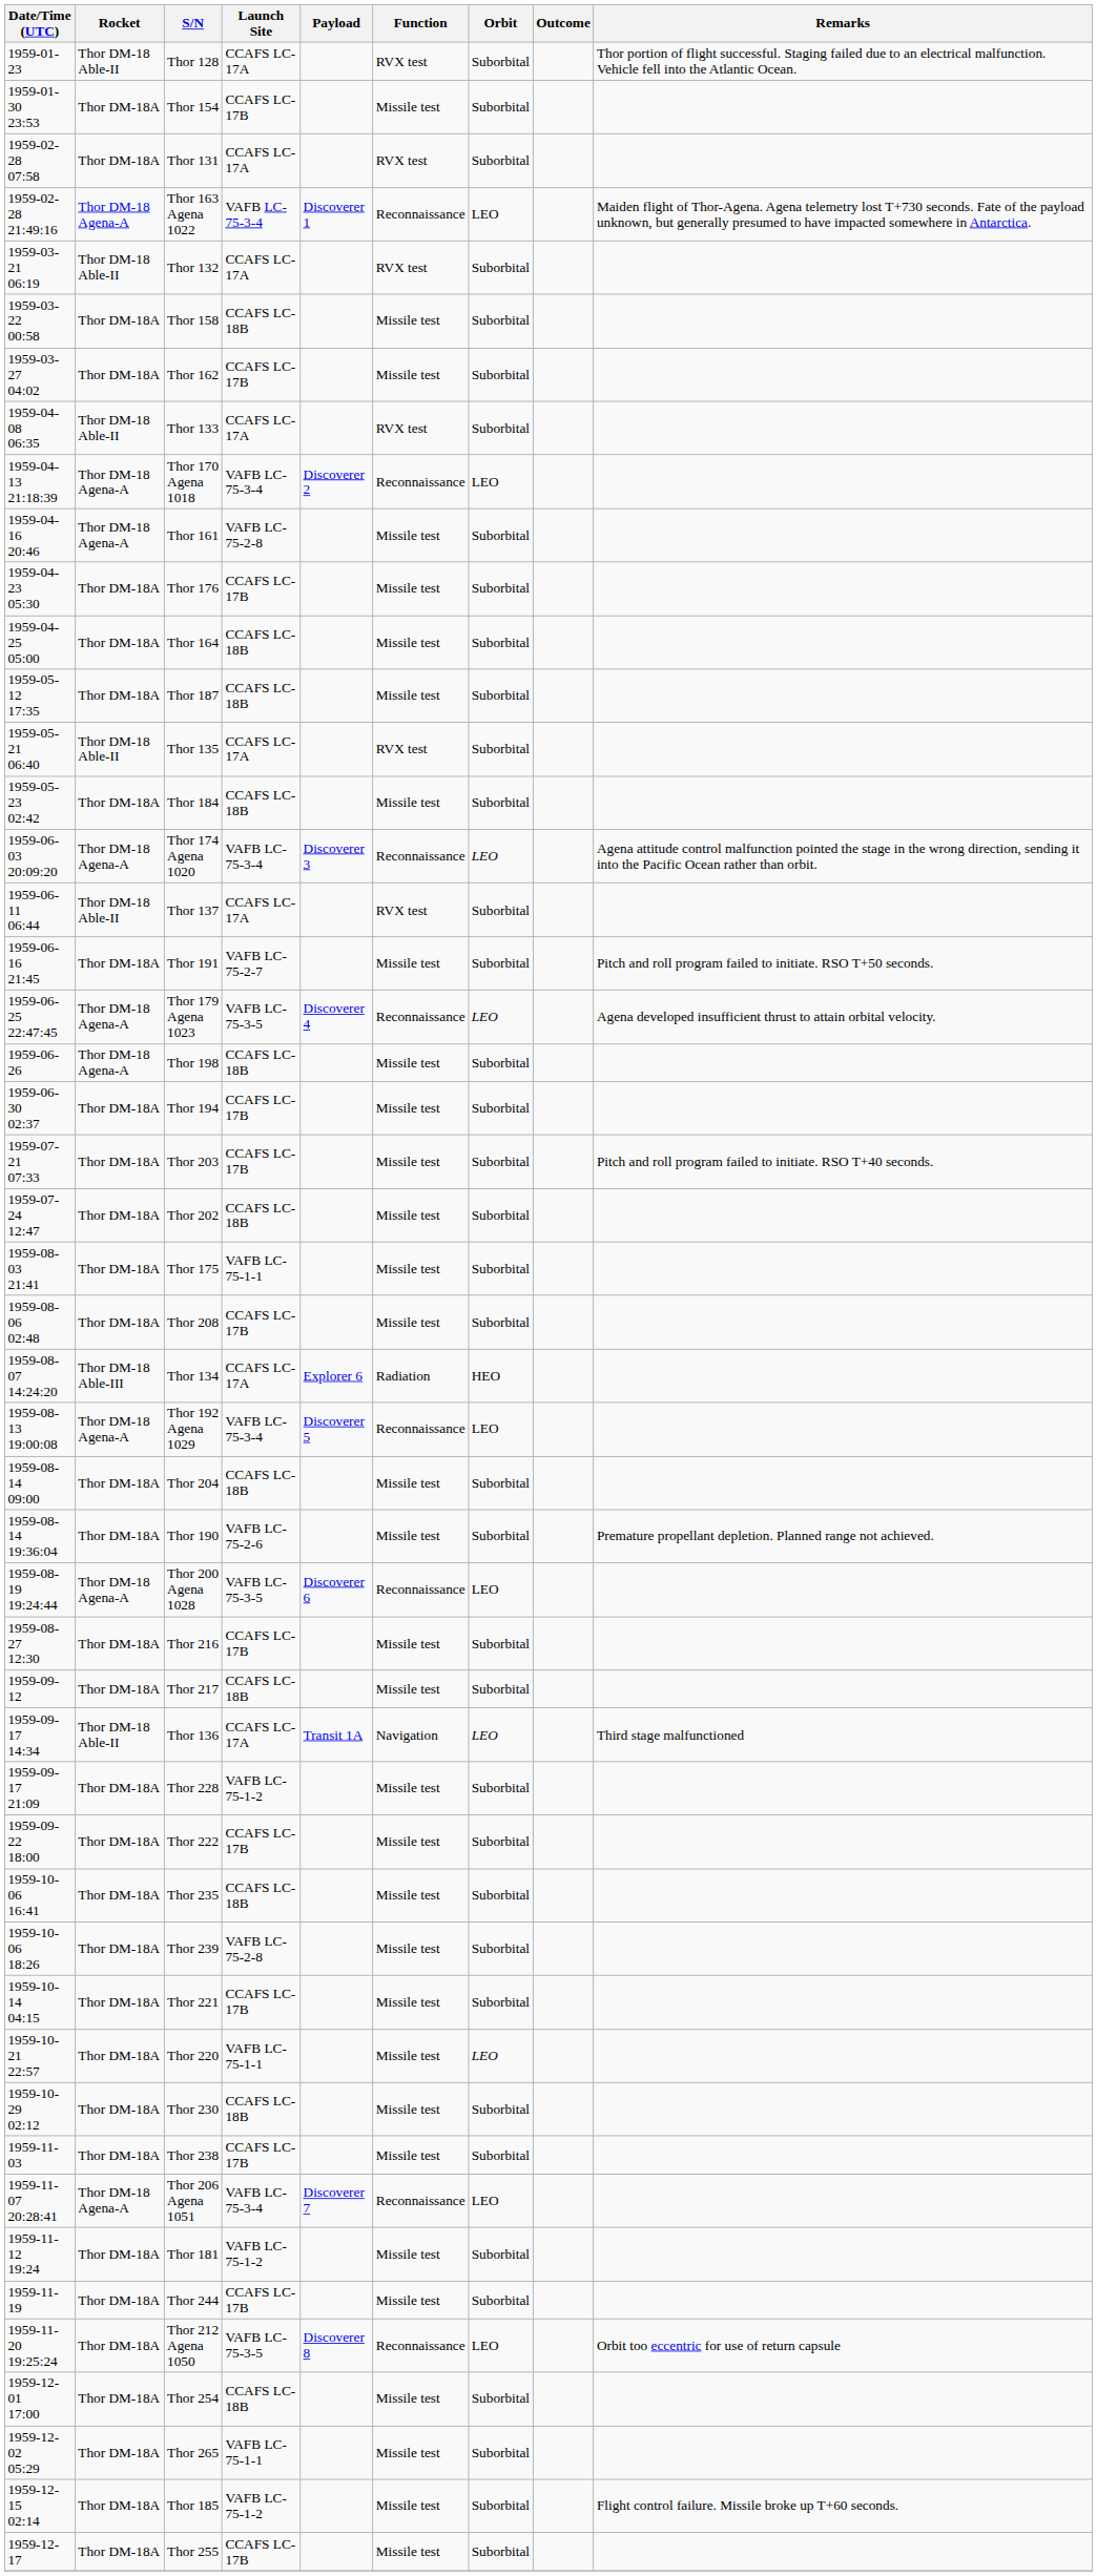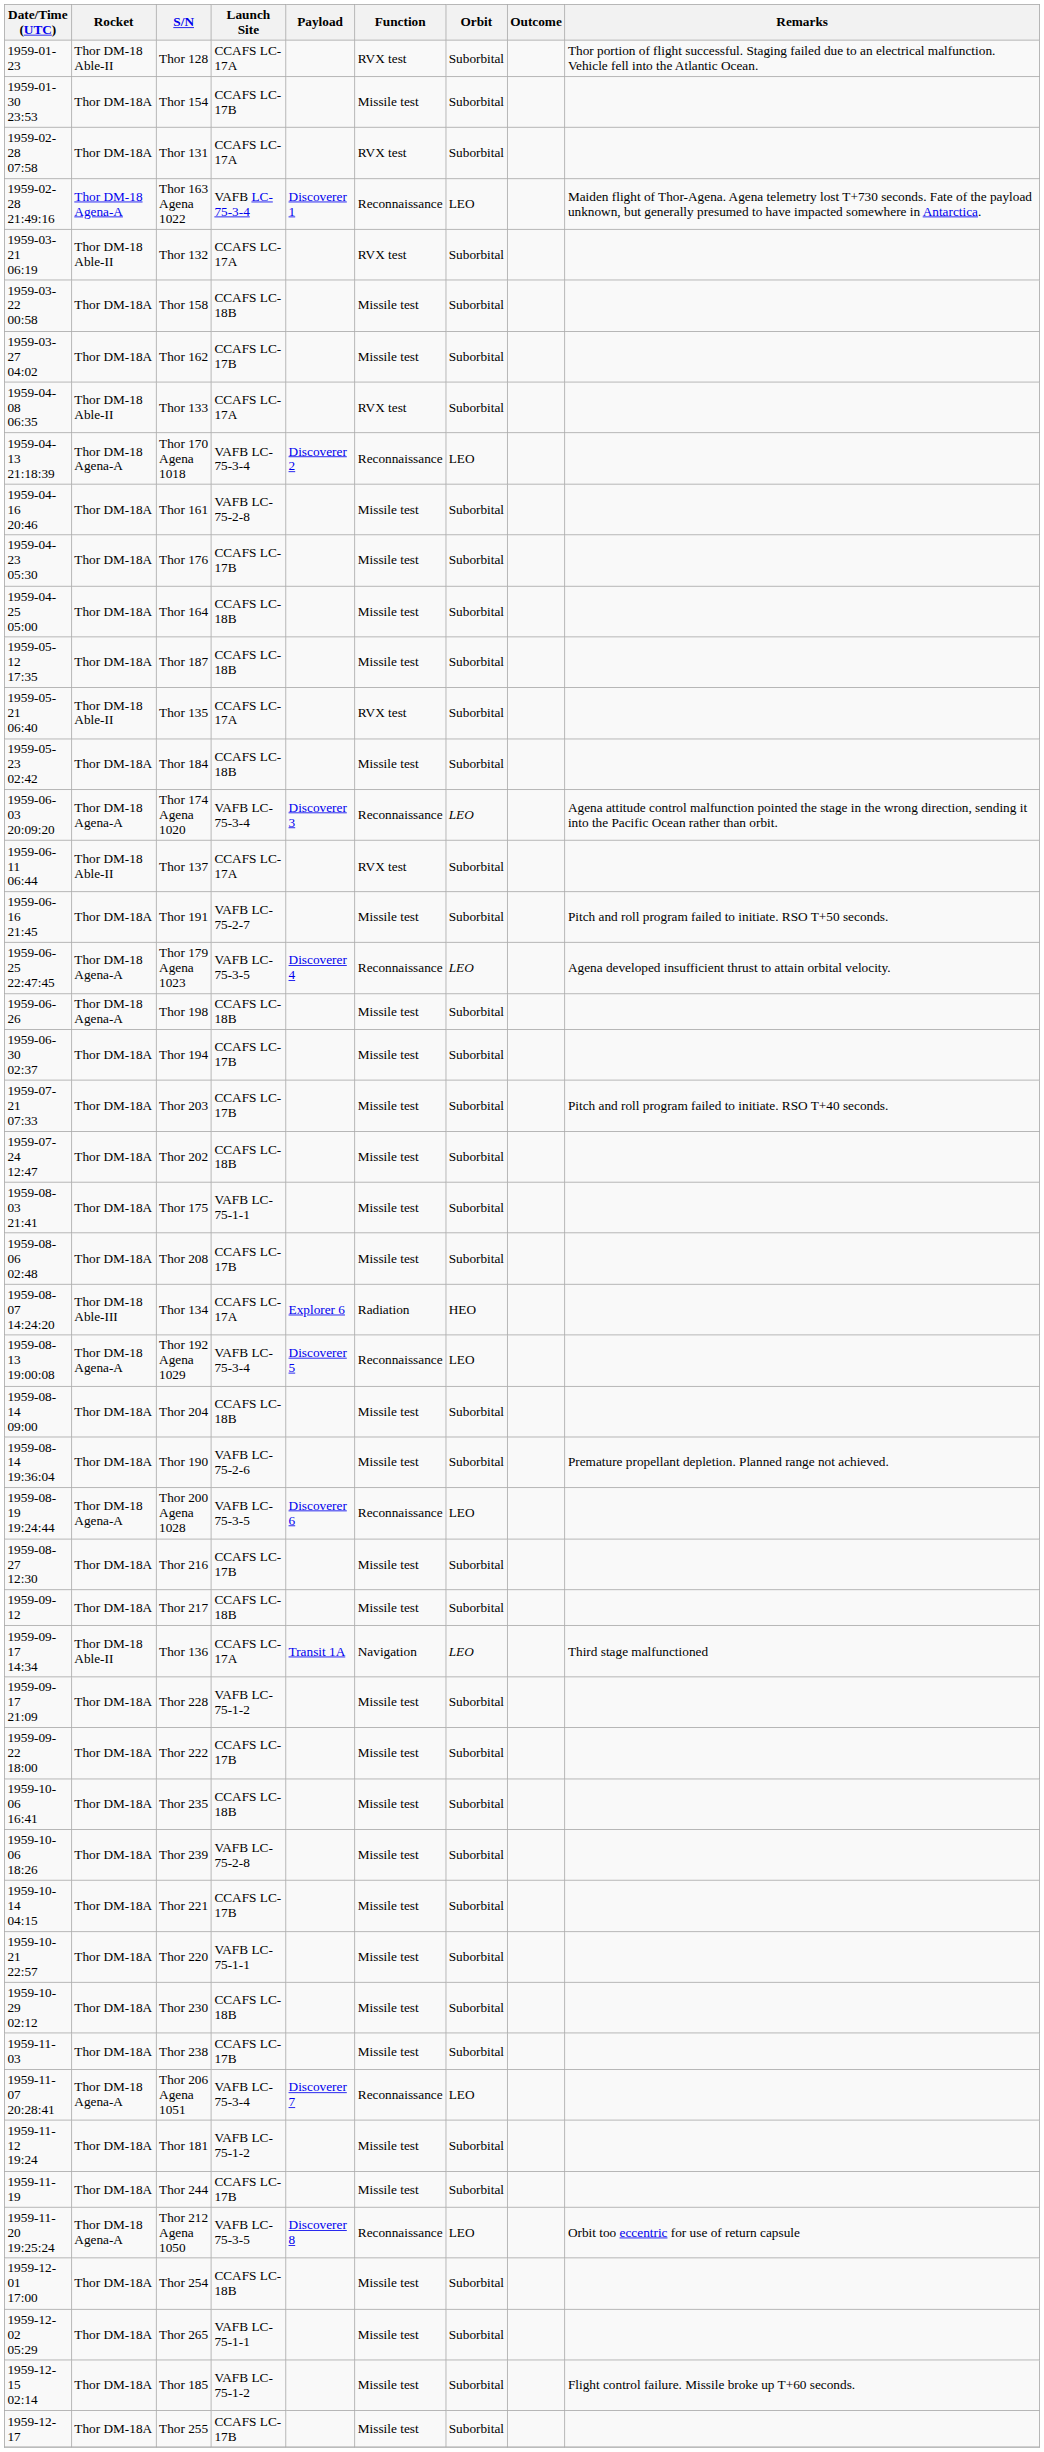 <table class="wikitable" style="margin: 1em 1em 1em 0";>
 <tr>
 <th>Date/Time<br>(<a href='#'>UTC</a>)</th>
 <th>Rocket</th>
 <th><a href='#'>S/N</a></th>
 <th>Launch Site</th>
 <th>Payload</th>
 <th>Function</th>
 <th>Orbit</th>
 <th>Outcome</th>
 <th>Remarks</th>
 </tr>
 <tr>
 <td>1959-01-23</td>
 <td>Thor DM-18 Able-II</td>
 <td>Thor 128</td>
 <td>CCAFS LC-17A</td>
 <td></td>
 <td>RVX test</td>
 <td>Suborbital</td>
 <td></td>
 <td>Thor portion of flight successful. Staging failed due to an electrical malfunction. Vehicle fell into the Atlantic Ocean.</td>
 </tr>
 <tr>
 <td>1959-01-30<br>23:53</td>
 <td>Thor DM-18A</td>
 <td>Thor 154</td>
 <td>CCAFS LC-17B</td>
 <td></td>
 <td>Missile test</td>
 <td>Suborbital</td>
 <td></td>
 <td></td>
 </tr>
 <tr>
 <td>1959-02-28<br>07:58</td>
 <td>Thor DM-18A</td>
 <td>Thor 131</td>
 <td>CCAFS LC-17A</td>
 <td></td>
 <td>RVX test</td>
 <td>Suborbital</td>
 <td></td>
 <td></td>
 </tr>
 <tr>
 <td>1959-02-28<br>21:49:16</td>
 <td><a href='#'>Thor DM-18 Agena-A</a></td>
 <td>Thor 163<br>Agena 1022</td>
 <td>VAFB <a href='#'>LC-75-3-4</a></td>
 <td><a href='#'>Discoverer 1</a></td>
 <td>Reconnaissance</td>
 <td>LEO</td>
 <td></td>
 <td>Maiden flight of Thor-Agena. Agena telemetry lost T+730 seconds. Fate of the payload unknown, but generally presumed to have impacted somewhere in <a href='#'>Antarctica</a>.</td>
 </tr>
 <tr>
 <td>1959-03-21<br>06:19</td>
 <td>Thor DM-18 Able-II</td>
 <td>Thor 132</td>
 <td>CCAFS LC-17A</td>
 <td></td>
 <td>RVX test</td>
 <td>Suborbital</td>
 <td></td>
 <td></td>
 </tr>
 <tr>
 <td>1959-03-22<br>00:58</td>
 <td>Thor DM-18A</td>
 <td>Thor 158</td>
 <td>CCAFS LC-18B</td>
 <td></td>
 <td>Missile test</td>
 <td>Suborbital</td>
 <td></td>
 <td></td>
 </tr>
 <tr>
 <td>1959-03-27<br>04:02</td>
 <td>Thor DM-18A</td>
 <td>Thor 162</td>
 <td>CCAFS LC-17B</td>
 <td></td>
 <td>Missile test</td>
 <td>Suborbital</td>
 <td></td>
 <td></td>
 </tr>
 <tr>
 <td>1959-04-08<br>06:35</td>
 <td>Thor DM-18 Able-II</td>
 <td>Thor 133</td>
 <td>CCAFS LC-17A</td>
 <td></td>
 <td>RVX test</td>
 <td>Suborbital</td>
 <td></td>
 <td></td>
 </tr>
 <tr>
 <td>1959-04-13<br>21:18:39</td>
 <td>Thor DM-18 Agena-A</td>
 <td>Thor 170<br>Agena 1018</td>
 <td>VAFB LC-75-3-4</td>
 <td><a href='#'>Discoverer 2</a></td>
 <td>Reconnaissance</td>
 <td>LEO</td>
 <td></td>
 <td></td>
 </tr>
 <tr>
 <td>1959-04-16<br>20:46</td>
-<td>Thor DM-18 Agena-A</td>
+<td>Thor DM-18A</td>
 <td>Thor 161</td>
 <td>VAFB LC-75-2-8</td>
 <td></td>
 <td>Missile test</td>
 <td>Suborbital</td>
 <td></td>
 <td></td>
 </tr>
 <tr>
 <td>1959-04-23<br>05:30</td>
 <td>Thor DM-18A</td>
 <td>Thor 176</td>
 <td>CCAFS LC-17B</td>
 <td></td>
 <td>Missile test</td>
 <td>Suborbital</td>
 <td></td>
 <td></td>
 </tr>
 <tr>
 <td>1959-04-25<br>05:00</td>
 <td>Thor DM-18A</td>
 <td>Thor 164</td>
 <td>CCAFS LC-18B</td>
 <td></td>
 <td>Missile test</td>
 <td>Suborbital</td>
 <td></td>
 <td></td>
 </tr>
 <tr>
 <td>1959-05-12<br>17:35</td>
 <td>Thor DM-18A</td>
 <td>Thor 187</td>
 <td>CCAFS LC-18B</td>
 <td></td>
 <td>Missile test</td>
 <td>Suborbital</td>
 <td></td>
 <td></td>
 </tr>
 <tr>
 <td>1959-05-21<br>06:40</td>
 <td>Thor DM-18 Able-II</td>
 <td>Thor 135</td>
 <td>CCAFS LC-17A</td>
 <td></td>
 <td>RVX test</td>
 <td>Suborbital</td>
 <td></td>
 <td></td>
 </tr>
 <tr>
 <td>1959-05-23<br>02:42</td>
 <td>Thor DM-18A</td>
 <td>Thor 184</td>
 <td>CCAFS LC-18B</td>
 <td></td>
 <td>Missile test</td>
 <td>Suborbital</td>
 <td></td>
 <td></td>
 </tr>
 <tr>
 <td>1959-06-03<br>20:09:20</td>
 <td>Thor DM-18 Agena-A</td>
 <td>Thor 174<br>Agena 1020</td>
 <td>VAFB LC-75-3-4</td>
 <td><a href='#'>Discoverer 3</a></td>
 <td>Reconnaissance</td>
 <td><em>LEO</em></td>
 <td></td>
 <td>Agena attitude control malfunction pointed the stage in the wrong direction, sending it into the Pacific Ocean rather than orbit.</td>
 </tr>
 <tr>
 <td>1959-06-11<br>06:44</td>
 <td>Thor DM-18 Able-II</td>
 <td>Thor 137</td>
 <td>CCAFS LC-17A</td>
 <td></td>
 <td>RVX test</td>
 <td>Suborbital</td>
 <td></td>
 <td></td>
 </tr>
 <tr>
 <td>1959-06-16<br>21:45</td>
 <td>Thor DM-18A</td>
 <td>Thor 191</td>
 <td>VAFB LC-75-2-7</td>
 <td></td>
 <td>Missile test</td>
 <td>Suborbital</td>
 <td></td>
 <td>Pitch and roll program failed to initiate. RSO T+50 seconds.</td>
 </tr>
 <tr>
 <td>1959-06-25<br>22:47:45</td>
 <td>Thor DM-18 Agena-A</td>
 <td>Thor 179<br>Agena 1023</td>
 <td>VAFB LC-75-3-5</td>
 <td><a href='#'>Discoverer 4</a></td>
 <td>Reconnaissance</td>
 <td><em>LEO</em></td>
 <td></td>
 <td>Agena developed insufficient thrust to attain orbital velocity.</td>
 </tr>
 <tr>
 <td>1959-06-26</td>
 <td>Thor DM-18 Agena-A</td>
 <td>Thor 198</td>
 <td>CCAFS LC-18B</td>
 <td></td>
 <td>Missile test</td>
 <td>Suborbital</td>
 <td></td>
 <td></td>
 </tr>
 <tr>
 <td>1959-06-30<br>02:37</td>
 <td>Thor DM-18A</td>
 <td>Thor 194</td>
 <td>CCAFS LC-17B</td>
 <td></td>
 <td>Missile test</td>
 <td>Suborbital</td>
 <td></td>
 <td></td>
 </tr>
 <tr>
 <td>1959-07-21<br>07:33</td>
 <td>Thor DM-18A</td>
 <td>Thor 203</td>
 <td>CCAFS LC-17B</td>
 <td></td>
 <td>Missile test</td>
 <td>Suborbital</td>
 <td></td>
 <td>Pitch and roll program failed to initiate. RSO T+40 seconds.</td>
 </tr>
 <tr>
 <td>1959-07-24<br>12:47</td>
 <td>Thor DM-18A</td>
 <td>Thor 202</td>
 <td>CCAFS LC-18B</td>
 <td></td>
 <td>Missile test</td>
 <td>Suborbital</td>
 <td></td>
 <td></td>
 </tr>
 <tr>
 <td>1959-08-03<br>21:41</td>
 <td>Thor DM-18A</td>
 <td>Thor 175</td>
 <td>VAFB LC-75-1-1</td>
 <td></td>
 <td>Missile test</td>
 <td>Suborbital</td>
 <td></td>
 <td></td>
 </tr>
 <tr>
 <td>1959-08-06<br>02:48</td>
 <td>Thor DM-18A</td>
 <td>Thor 208</td>
 <td>CCAFS LC-17B</td>
 <td></td>
 <td>Missile test</td>
 <td>Suborbital</td>
 <td></td>
 <td></td>
 </tr>
 <tr>
 <td>1959-08-07<br>14:24:20</td>
 <td>Thor DM-18 Able-III</td>
 <td>Thor 134</td>
 <td>CCAFS LC-17A</td>
 <td><a href='#'>Explorer 6</a></td>
 <td>Radiation</td>
 <td>HEO</td>
 <td></td>
 <td></td>
 </tr>
 <tr>
 <td>1959-08-13<br>19:00:08</td>
 <td>Thor DM-18 Agena-A</td>
 <td>Thor 192<br>Agena 1029</td>
 <td>VAFB LC-75-3-4</td>
 <td><a href='#'>Discoverer 5</a></td>
 <td>Reconnaissance</td>
 <td>LEO</td>
 <td></td>
 <td></td>
 </tr>
 <tr>
 <td>1959-08-14<br>09:00</td>
 <td>Thor DM-18A</td>
 <td>Thor 204</td>
 <td>CCAFS LC-18B</td>
 <td></td>
 <td>Missile test</td>
 <td>Suborbital</td>
 <td></td>
 <td></td>
 </tr>
 <tr>
 <td>1959-08-14<br>19:36:04</td>
 <td>Thor DM-18A</td>
 <td>Thor 190</td>
 <td>VAFB LC-75-2-6</td>
 <td></td>
 <td>Missile test</td>
 <td>Suborbital</td>
 <td></td>
 <td>Premature propellant depletion. Planned range not achieved.</td>
 </tr>
 <tr>
 <td>1959-08-19<br>19:24:44</td>
 <td>Thor DM-18 Agena-A</td>
 <td>Thor 200<br>Agena 1028</td>
 <td>VAFB LC-75-3-5</td>
 <td><a href='#'>Discoverer 6</a></td>
 <td>Reconnaissance</td>
 <td>LEO</td>
 <td></td>
 <td></td>
 </tr>
 <tr>
 <td>1959-08-27<br>12:30</td>
 <td>Thor DM-18A</td>
 <td>Thor 216</td>
 <td>CCAFS LC-17B</td>
 <td></td>
 <td>Missile test</td>
 <td>Suborbital</td>
 <td></td>
 <td></td>
 </tr>
 <tr>
 <td>1959-09-12</td>
 <td>Thor DM-18A</td>
 <td>Thor 217</td>
 <td>CCAFS LC-18B</td>
 <td></td>
 <td>Missile test</td>
 <td>Suborbital</td>
 <td></td>
 <td></td>
 </tr>
 <tr>
 <td>1959-09-17<br>14:34</td>
 <td>Thor DM-18 Able-II</td>
 <td>Thor 136</td>
 <td>CCAFS LC-17A</td>
 <td><a href='#'>Transit 1A</a></td>
 <td>Navigation</td>
 <td><em>LEO</em></td>
 <td></td>
 <td>Third stage malfunctioned</td>
 </tr>
 <tr>
 <td>1959-09-17<br>21:09</td>
 <td>Thor DM-18A</td>
 <td>Thor 228</td>
 <td>VAFB LC-75-1-2</td>
 <td></td>
 <td>Missile test</td>
 <td>Suborbital</td>
 <td></td>
 <td></td>
 </tr>
 <tr>
 <td>1959-09-22<br>18:00</td>
 <td>Thor DM-18A</td>
 <td>Thor 222</td>
 <td>CCAFS LC-17B</td>
 <td></td>
 <td>Missile test</td>
 <td>Suborbital</td>
 <td></td>
 <td></td>
 </tr>
 <tr>
 <td>1959-10-06<br>16:41</td>
 <td>Thor DM-18A</td>
 <td>Thor 235</td>
 <td>CCAFS LC-18B</td>
 <td></td>
 <td>Missile test</td>
 <td>Suborbital</td>
 <td></td>
 <td></td>
 </tr>
 <tr>
 <td>1959-10-06<br>18:26</td>
 <td>Thor DM-18A</td>
 <td>Thor 239</td>
 <td>VAFB LC-75-2-8</td>
 <td></td>
 <td>Missile test</td>
 <td>Suborbital</td>
 <td></td>
 <td></td>
 </tr>
 <tr>
 <td>1959-10-14<br>04:15</td>
 <td>Thor DM-18A</td>
 <td>Thor 221</td>
 <td>CCAFS LC-17B</td>
 <td></td>
 <td>Missile test</td>
 <td>Suborbital</td>
 <td></td>
 <td></td>
 </tr>
 <tr>
 <td>1959-10-21<br>22:57</td>
 <td>Thor DM-18A</td>
 <td>Thor 220</td>
 <td>VAFB LC-75-1-1</td>
 <td></td>
 <td>Missile test</td>
-<td><em>LEO</em></td>
+<td>Suborbital</td>
 <td></td>
 <td></td>
 </tr>
 <tr>
 <td>1959-10-29<br>02:12</td>
 <td>Thor DM-18A</td>
 <td>Thor 230</td>
 <td>CCAFS LC-18B</td>
 <td></td>
 <td>Missile test</td>
 <td>Suborbital</td>
 <td></td>
 <td></td>
 </tr>
 <tr>
 <td>1959-11-03</td>
 <td>Thor DM-18A</td>
 <td>Thor 238</td>
 <td>CCAFS LC-17B</td>
 <td></td>
 <td>Missile test</td>
 <td>Suborbital</td>
 <td></td>
 <td></td>
 </tr>
 <tr>
 <td>1959-11-07<br>20:28:41</td>
 <td>Thor DM-18 Agena-A</td>
 <td>Thor 206<br>Agena 1051</td>
 <td>VAFB LC-75-3-4</td>
 <td><a href='#'>Discoverer 7</a></td>
 <td>Reconnaissance</td>
 <td>LEO</td>
 <td></td>
 <td></td>
 </tr>
 <tr>
 <td>1959-11-12<br>19:24</td>
 <td>Thor DM-18A</td>
 <td>Thor 181</td>
 <td>VAFB LC-75-1-2</td>
 <td></td>
 <td>Missile test</td>
 <td>Suborbital</td>
 <td></td>
 <td></td>
 </tr>
 <tr>
 <td>1959-11-19</td>
 <td>Thor DM-18A</td>
 <td>Thor 244</td>
 <td>CCAFS LC-17B</td>
 <td></td>
 <td>Missile test</td>
 <td>Suborbital</td>
 <td></td>
 <td></td>
 </tr>
 <tr>
 <td>1959-11-20<br>19:25:24</td>
-<td>Thor DM-18A</td>
+<td>Thor DM-18 Agena-A</td>
 <td>Thor 212<br>Agena 1050</td>
 <td>VAFB LC-75-3-5</td>
 <td><a href='#'>Discoverer 8</a></td>
 <td>Reconnaissance</td>
 <td>LEO</td>
 <td></td>
 <td>Orbit too <a href='#'>eccentric</a> for use of return capsule</td>
 </tr>
 <tr>
 <td>1959-12-01<br>17:00</td>
 <td>Thor DM-18A</td>
 <td>Thor 254</td>
 <td>CCAFS LC-18B</td>
 <td></td>
 <td>Missile test</td>
 <td>Suborbital</td>
 <td></td>
 <td></td>
 </tr>
 <tr>
 <td>1959-12-02<br>05:29</td>
 <td>Thor DM-18A</td>
 <td>Thor 265</td>
 <td>VAFB LC-75-1-1</td>
 <td></td>
 <td>Missile test</td>
 <td>Suborbital</td>
 <td></td>
 <td></td>
 </tr>
 <tr>
 <td>1959-12-15<br>02:14</td>
 <td>Thor DM-18A</td>
 <td>Thor 185</td>
 <td>VAFB LC-75-1-2</td>
 <td></td>
 <td>Missile test</td>
 <td>Suborbital</td>
 <td></td>
 <td>Flight control failure. Missile broke up T+60 seconds.</td>
 </tr>
 <tr>
 <td>1959-12-17</td>
 <td>Thor DM-18A</td>
 <td>Thor 255</td>
 <td>CCAFS LC-17B</td>
 <td></td>
 <td>Missile test</td>
 <td>Suborbital</td>
 <td></td>
 <td></td>
 </tr>
 <tr>
 </tr>
 </table>
